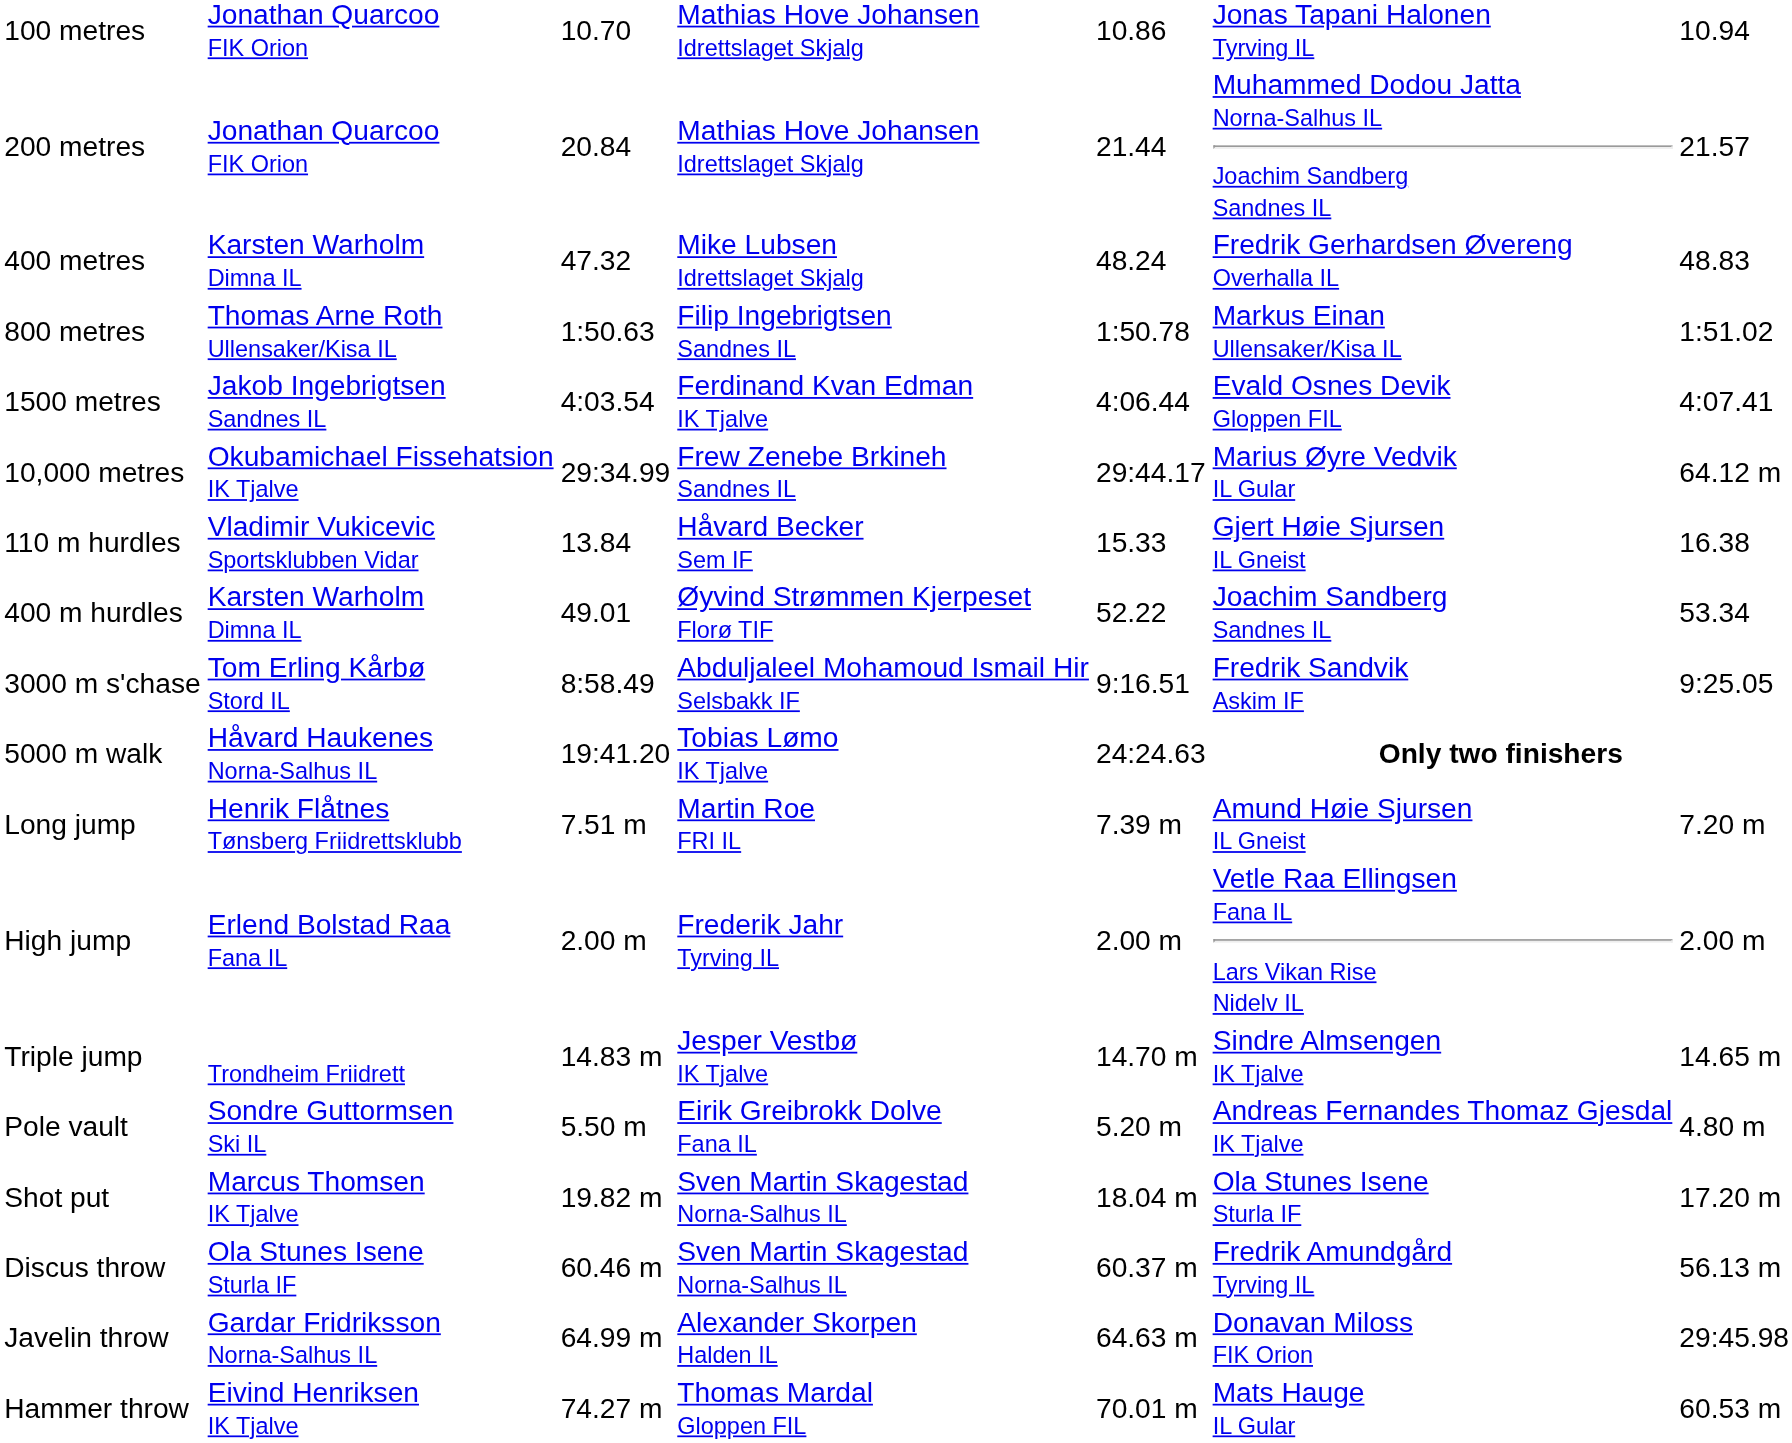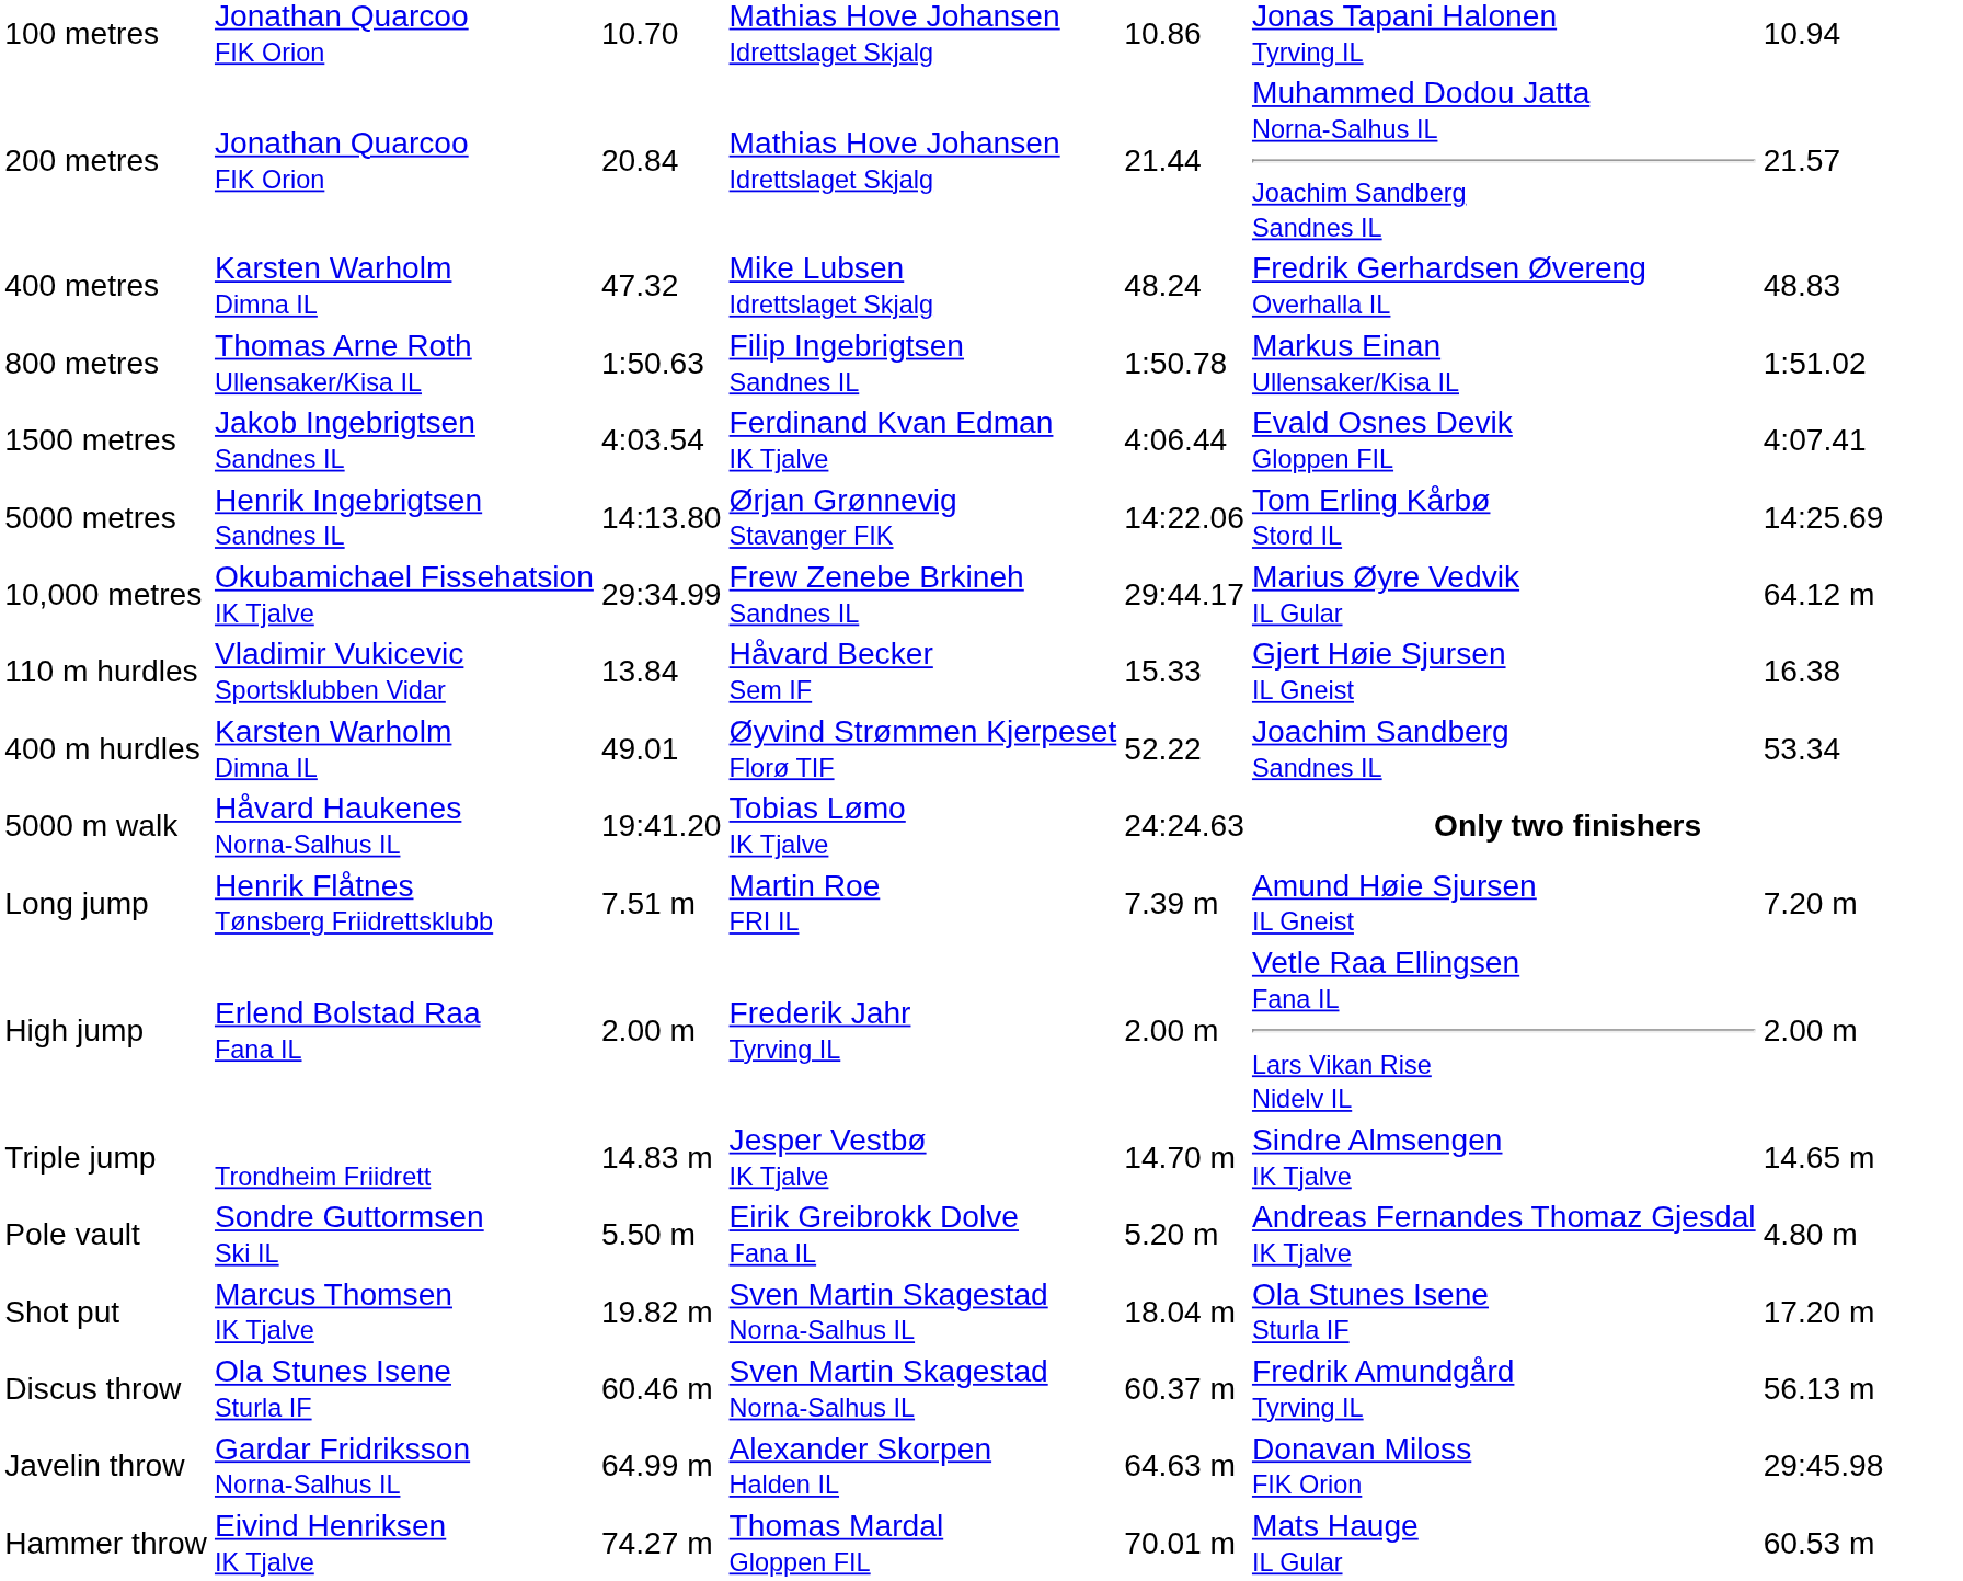 <table>
 <tr>
 <td>100 metres</td>
 <td><a href='#'>Jonathan Quarcoo</a><br><small><a href='#'>FIK Orion</a></small></td>
 <td>10.70</td>
 <td><a href='#'>Mathias Hove Johansen</a><br><small><a href='#'>Idrettslaget Skjalg</a></small></td>
 <td>10.86</td>
 <td><a href='#'>Jonas Tapani Halonen</a><br><small><a href='#'>Tyrving IL</a></small></td>
 <td>10.94</td>
 </tr>
 <tr>
 <td>200 metres</td>
 <td><a href='#'>Jonathan Quarcoo</a><br><small><a href='#'>FIK Orion</a></small></td>
 <td>20.84</td>
 <td><a href='#'>Mathias Hove Johansen</a><br><small><a href='#'>Idrettslaget Skjalg</a></small></td>
 <td>21.44</td>
 <td><a href='#'>Muhammed Dodou Jatta</a><br><small><a href='#'>Norna-Salhus IL</a><hr><a href='#'>Joachim Sandberg</a></small><br><small><a href='#'>Sandnes IL</a></small></td>
 <td>21.57</td>
 </tr>
 <tr>
 <td>400 metres</td>
 <td><a href='#'>Karsten Warholm</a><br><small><a href='#'>Dimna IL</a></small></td>
 <td>47.32</td>
 <td><a href='#'>Mike Lubsen</a><br><small><a href='#'>Idrettslaget Skjalg</a></small></td>
 <td>48.24</td>
 <td><a href='#'>Fredrik Gerhardsen Øvereng</a><br><small><a href='#'>Overhalla IL</a></small></td>
 <td>48.83</td>
 </tr>
 <tr>
 <td>800 metres</td>
 <td><a href='#'>Thomas Arne Roth</a><br><small><a href='#'>Ullensaker/Kisa IL</a></small></td>
 <td>1:50.63</td>
 <td><a href='#'>Filip Ingebrigtsen</a><br><small><a href='#'>Sandnes IL</a></small></td>
 <td>1:50.78</td>
 <td><a href='#'>Markus Einan</a><br><small><a href='#'>Ullensaker/Kisa IL</a></small></td>
 <td>1:51.02</td>
 </tr>
 <tr>
 <td>1500 metres</td>
 <td><a href='#'>Jakob Ingebrigtsen</a><br><small><a href='#'>Sandnes IL</a></small></td>
 <td>4:03.54</td>
 <td><a href='#'>Ferdinand Kvan Edman</a><br><small><a href='#'>IK Tjalve</a></small></td>
 <td>4:06.44</td>
 <td><a href='#'>Evald Osnes Devik</a><br><small><a href='#'>Gloppen FIL</a></small></td>
 <td>4:07.41</td>
 </tr>
 <tr>
+<td>5000 metres</td>
+<td><a href='#'>Henrik Ingebrigtsen</a><br><small><a href='#'>Sandnes IL</a></small></td>
+<td>14:13.80</td>
+<td><a href='#'>Ørjan Grønnevig</a><br><small><a href='#'>Stavanger FIK</a></small></td>
+<td>14:22.06</td>
+<td><a href='#'>Tom Erling Kårbø</a><br><small><a href='#'>Stord IL</a></small></td>
+<td>14:25.69</td>
+</tr>
+<tr>
 <td>10,000 metres</td>
 <td><a href='#'>Okubamichael Fissehatsion</a><br><small><a href='#'>IK Tjalve</a></small></td>
 <td>29:34.99</td>
 <td><a href='#'>Frew Zenebe Brkineh</a><br><small><a href='#'>Sandnes IL</a></small></td>
 <td>29:44.17</td>
 <td><a href='#'>Marius Øyre Vedvik</a><br><small><a href='#'>IL Gular</a></small></td>
 <td>64.12 m</td>
 </tr>
 <tr>
 <td>110 m hurdles</td>
 <td><a href='#'>Vladimir Vukicevic</a><br><small><a href='#'>Sportsklubben Vidar</a></small></td>
 <td>13.84</td>
 <td><a href='#'>Håvard Becker</a><br><small><a href='#'>Sem IF</a></small></td>
 <td>15.33</td>
 <td><a href='#'>Gjert Høie Sjursen</a><br><small><a href='#'>IL Gneist</a></small></td>
 <td>16.38</td>
 </tr>
 <tr>
 <td>400 m hurdles</td>
 <td><a href='#'>Karsten Warholm</a><br><small><a href='#'>Dimna IL</a></small></td>
 <td>49.01</td>
 <td><a href='#'>Øyvind Strømmen Kjerpeset</a><br><small><a href='#'>Florø TIF</a></small></td>
 <td>52.22</td>
 <td><a href='#'>Joachim Sandberg</a><br><small><a href='#'>Sandnes IL</a></small></td>
 <td>53.34</td>
-</tr>
-<tr>
-<td>3000 m s'chase</td>
-<td><a href='#'>Tom Erling Kårbø</a><br><small><a href='#'>Stord IL</a></small></td>
-<td>8:58.49</td>
-<td><a href='#'>Abduljaleel Mohamoud Ismail Hir</a><br><small><a href='#'>Selsbakk IF</a></small></td>
-<td>9:16.51</td>
-<td><a href='#'>Fredrik Sandvik</a><br><small><a href='#'>Askim IF</a></small></td>
-<td>9:25.05</td>
 </tr>
 <tr>
 <td>5000 m walk</td>
 <td><a href='#'>Håvard Haukenes</a><br><small><a href='#'>Norna-Salhus IL</a></small></td>
 <td>19:41.20</td>
 <td><a href='#'>Tobias Lømo</a><br><small><a href='#'>IK Tjalve</a></small></td>
 <td>24:24.63</td>
 <th colspan=2>Only two finishers</th>
 </tr>
 <tr>
 <td>Long jump</td>
 <td><a href='#'>Henrik Flåtnes</a><br><small><a href='#'>Tønsberg Friidrettsklubb</a></small></td>
 <td>7.51 m</td>
 <td><a href='#'>Martin Roe</a><br><small><a href='#'>FRI IL</a></small></td>
 <td>7.39 m</td>
 <td><a href='#'>Amund Høie Sjursen</a><br><small><a href='#'>IL Gneist</a></small></td>
 <td>7.20 m</td>
 </tr>
 <tr>
 <td>High jump</td>
 <td><a href='#'>Erlend Bolstad Raa</a><br><small><a href='#'>Fana IL</a></small></td>
 <td>2.00 m</td>
 <td><a href='#'>Frederik Jahr</a><br><small><a href='#'>Tyrving IL</a></small></td>
 <td>2.00 m</td>
 <td><a href='#'>Vetle Raa Ellingsen</a><br><small><a href='#'>Fana IL</a><hr><a href='#'>Lars Vikan Rise</a></small><br><small><a href='#'>Nidelv IL</a></small></td>
 <td>2.00 m</td>
 </tr>
 <tr>
 <td>Triple jump</td>
 <td><br><small><a href='#'>Trondheim Friidrett</a></small></td>
 <td>14.83 m</td>
 <td><a href='#'>Jesper Vestbø</a><br><small><a href='#'>IK Tjalve</a></small></td>
 <td>14.70 m</td>
 <td><a href='#'>Sindre Almsengen</a><br><small><a href='#'>IK Tjalve</a></small></td>
 <td>14.65 m</td>
 </tr>
 <tr>
 <td>Pole vault</td>
 <td><a href='#'>Sondre Guttormsen</a><br><small><a href='#'>Ski IL</a></small></td>
 <td>5.50 m</td>
 <td><a href='#'>Eirik Greibrokk Dolve</a><br><small><a href='#'>Fana IL</a></small></td>
 <td>5.20 m</td>
 <td><a href='#'>Andreas Fernandes Thomaz Gjesdal</a><br><small><a href='#'>IK Tjalve</a></small></td>
 <td>4.80 m</td>
 </tr>
 <tr>
 <td>Shot put</td>
 <td><a href='#'>Marcus Thomsen</a><br><small><a href='#'>IK Tjalve</a></small></td>
 <td>19.82 m</td>
 <td><a href='#'>Sven Martin Skagestad</a><br><small><a href='#'>Norna-Salhus IL</a></small></td>
 <td>18.04 m</td>
 <td><a href='#'>Ola Stunes Isene</a><br><small><a href='#'>Sturla IF</a></small></td>
 <td>17.20 m</td>
 </tr>
 <tr>
 <td>Discus throw</td>
 <td><a href='#'>Ola Stunes Isene</a><br><small><a href='#'>Sturla IF</a></small></td>
 <td>60.46 m</td>
 <td><a href='#'>Sven Martin Skagestad</a><br><small><a href='#'>Norna-Salhus IL</a></small></td>
 <td>60.37 m</td>
 <td><a href='#'>Fredrik Amundgård</a><br><small><a href='#'>Tyrving IL</a></small></td>
 <td>56.13 m</td>
 </tr>
 <tr>
 <td>Javelin throw</td>
 <td><a href='#'>Gardar Fridriksson</a><br><small><a href='#'>Norna-Salhus IL</a></small></td>
 <td>64.99 m</td>
 <td><a href='#'>Alexander Skorpen</a><br><small><a href='#'>Halden IL</a></small></td>
 <td>64.63 m</td>
 <td><a href='#'>Donavan Miloss</a><br><small><a href='#'>FIK Orion</a></small></td>
 <td>29:45.98</td>
 </tr>
 <tr>
 <td>Hammer throw</td>
 <td><a href='#'>Eivind Henriksen</a><br><small><a href='#'>IK Tjalve</a></small></td>
 <td>74.27 m</td>
 <td><a href='#'>Thomas Mardal</a><br><small><a href='#'>Gloppen FIL</a></small></td>
 <td>70.01 m</td>
 <td><a href='#'>Mats Hauge</a><br><small><a href='#'>IL Gular</a></small></td>
 <td>60.53 m</td>
 </tr>
 </table>
